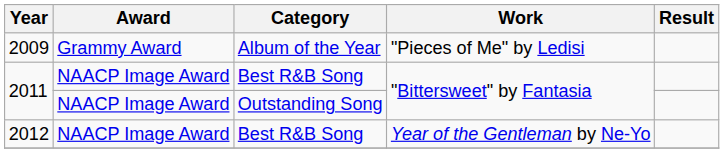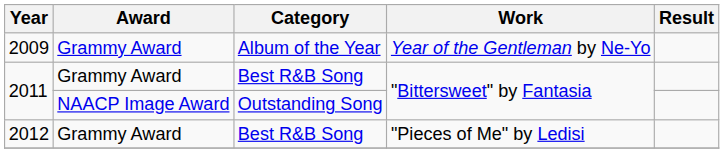 <table class="wikitable">
 <tr>
 <th style="text-align:center;">Year</th>
 <th style="text-align:center;">Award</th>
 <th style="text-align:center;">Category</th>
 <th style="text-align:center;">Work</th>
 <th style="text-align:center;">Result</th>
 </tr>
 <tr>
 <td>2009</td>
 <td><a href='#'>Grammy Award</a></td>
 <td><a href='#'>Album of the Year</a></td>
-<td>"Pieces of Me" by <a href='#'>Ledisi</a></td>
+<td><em><a href='#'>Year of the Gentleman</a></em> by <a href='#'>Ne-Yo</a></td>
 <td></td>
 </tr>
 <tr>
 <td rowspan="2">2011</td>
-<td><a href='#'>NAACP Image Award</a></td>
+<td>Grammy Award</td>
 <td><a href='#'>Best R&B Song</a></td>
 <td rowspan="2">"<a href='#'>Bittersweet</a>" by <a href='#'>Fantasia</a></td>
 <td></td>
 </tr>
 <tr>
 <td><a href='#'>NAACP Image Award</a></td>
 <td><a href='#'>Outstanding Song</a></td>
 <td></td>
 </tr>
 <tr>
 <td>2012</td>
-<td><a href='#'>NAACP Image Award</a></td>
+<td>Grammy Award</td>
 <td><a href='#'>Best R&B Song</a></td>
-<td><em><a href='#'>Year of the Gentleman</a></em> by <a href='#'>Ne-Yo</a></td>
+<td>"Pieces of Me" by <a href='#'>Ledisi</a></td>
 <td></td>
 </tr>
 <tr>
 </tr>
 </table>
